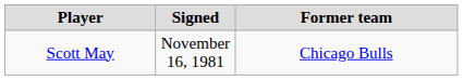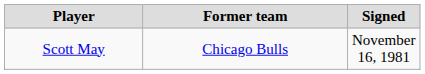 <table class="wikitable" style="text-align: center">
 <tr style="text-align:center; background:#ddd;">
 <td style="width:140px"><strong>Player</strong></td>
+<td style="width:210px"><strong>Former team</strong></td>
 <td style="width:70px"><strong>Signed</strong></td>
-<td style="width:210px"><strong>Former team</strong></td>
 </tr>
 <tr>
 <td><a href='#'>Scott May</a></td>
+<td><a href='#'>Chicago Bulls</a></td>
 <td>November 16, 1981</td>
-<td><a href='#'>Chicago Bulls</a></td>
 </tr>
 </table>
